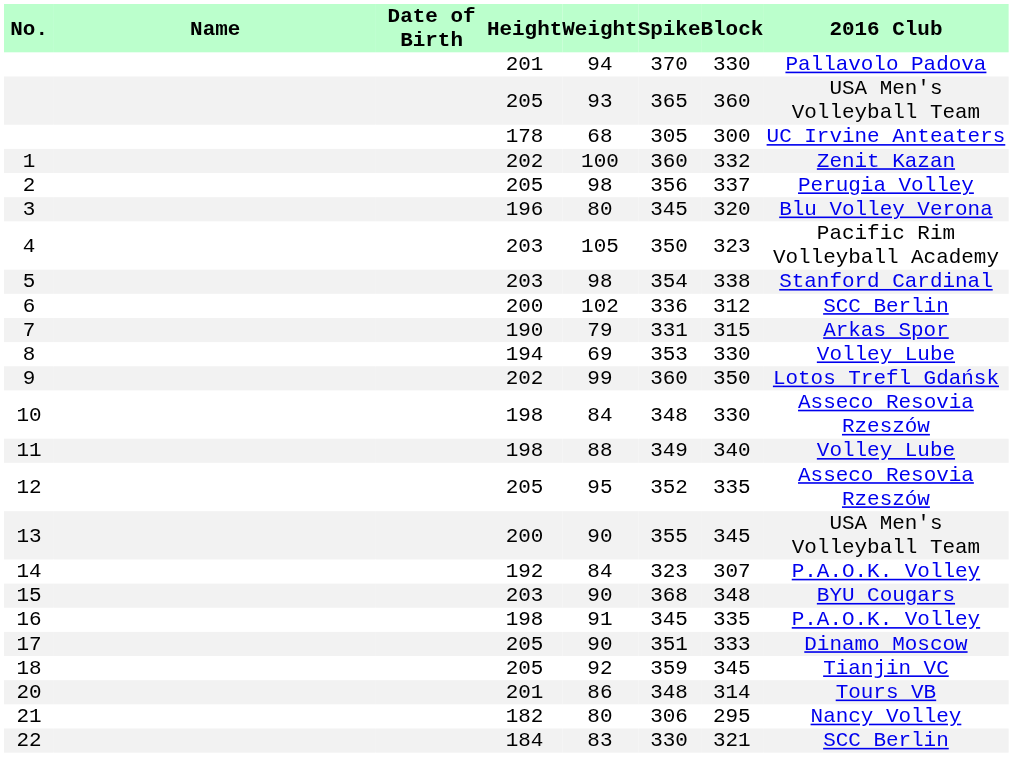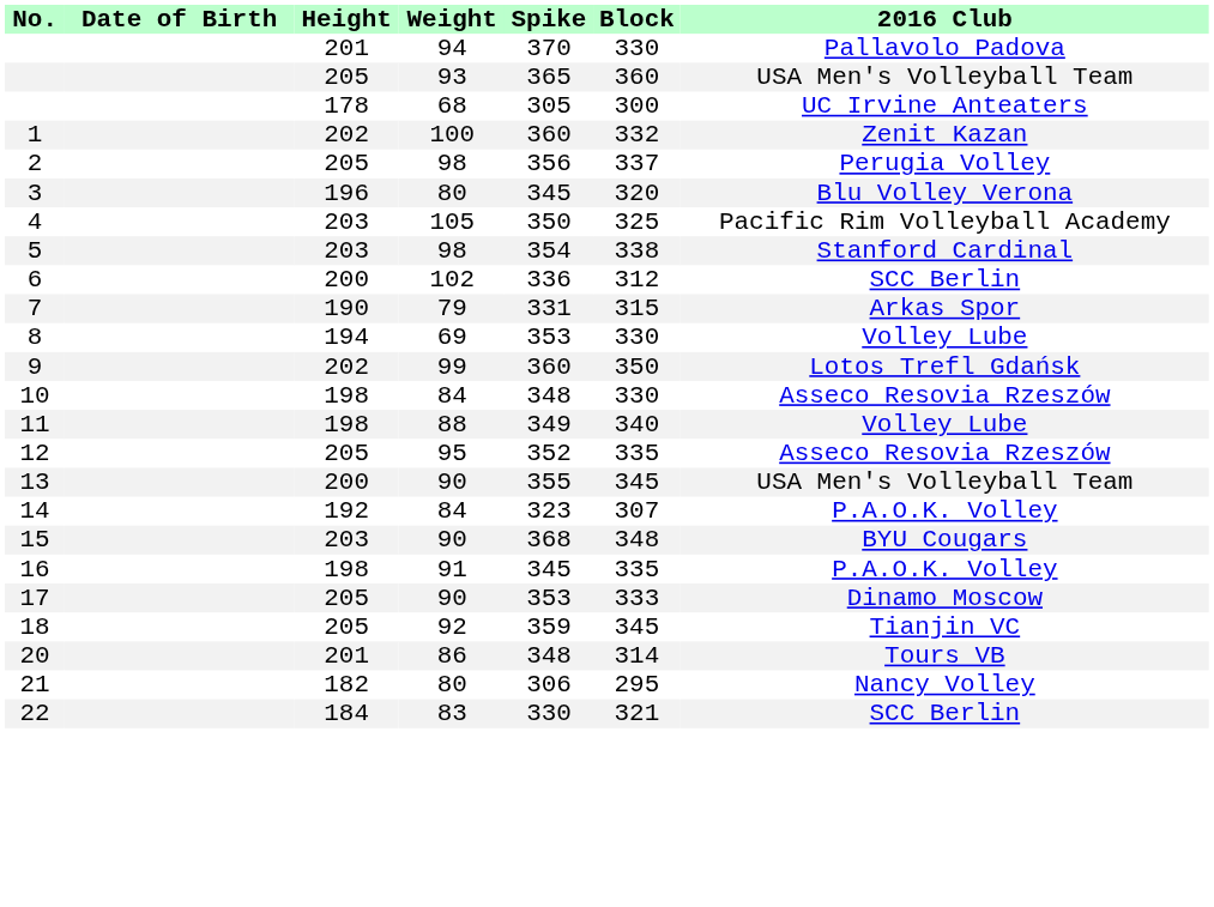 <table style="text-align:center; border:none;" cellpadding=0 cellspacing=0 width=100%>
 <tr style="background: #bbffcc;">
 <th width="5%">No.</th>
-<th width=200px>Name</th>
 <th>Date of Birth</th>
 <th>Height</th>
 <th>Weight</th>
 <th>Spike</th>
 <th>Block</th>
 <th>2016 Club</th>
 </tr>
 <tr>
-<td></td>
 <td></td>
 <td></td>
 <td>201</td>
 <td>94</td>
 <td>370</td>
 <td>330</td>
 <td><a href='#'>Pallavolo Padova</a></td>
 </tr>
 <tr bgcolor="#f2f2f2">
 <td></td>
 <td></td>
-<td></td>
 <td>205</td>
 <td>93</td>
 <td>365</td>
 <td>360</td>
 <td>USA Men's Volleyball Team</td>
 </tr>
 <tr>
-<td></td>
 <td></td>
 <td></td>
 <td>178</td>
 <td>68</td>
 <td>305</td>
 <td>300</td>
 <td><a href='#'>UC Irvine Anteaters</a></td>
 </tr>
 <tr bgcolor="#f2f2f2">
 <td>1</td>
 <td></td>
-<td></td>
 <td>202</td>
 <td>100</td>
 <td>360</td>
 <td>332</td>
 <td><a href='#'>Zenit Kazan</a></td>
 </tr>
 <tr>
 <td>2</td>
-<td></td>
 <td></td>
 <td>205</td>
 <td>98</td>
 <td>356</td>
 <td>337</td>
 <td><a href='#'>Perugia Volley</a></td>
 </tr>
 <tr bgcolor="#f2f2f2">
 <td>3</td>
 <td></td>
-<td></td>
 <td>196</td>
 <td>80</td>
 <td>345</td>
 <td>320</td>
 <td><a href='#'>Blu Volley Verona</a></td>
 </tr>
 <tr>
 <td>4</td>
 <td></td>
-<td></td>
 <td>203</td>
 <td>105</td>
 <td>350</td>
-<td>323</td>
+<td>325</td>
 <td>Pacific Rim Volleyball Academy</td>
 </tr>
 <tr bgcolor="#f2f2f2">
 <td>5</td>
-<td></td>
 <td></td>
 <td>203</td>
 <td>98</td>
 <td>354</td>
 <td>338</td>
 <td><a href='#'>Stanford Cardinal</a></td>
 </tr>
 <tr>
 <td>6</td>
 <td></td>
-<td></td>
 <td>200</td>
 <td>102</td>
 <td>336</td>
 <td>312</td>
 <td><a href='#'>SCC Berlin</a></td>
 </tr>
 <tr bgcolor="#f2f2f2">
 <td>7</td>
-<td></td>
 <td></td>
 <td>190</td>
 <td>79</td>
 <td>331</td>
 <td>315</td>
 <td><a href='#'>Arkas Spor</a></td>
 </tr>
 <tr>
 <td>8</td>
 <td></td>
-<td></td>
 <td>194</td>
 <td>69</td>
 <td>353</td>
 <td>330</td>
 <td><a href='#'>Volley Lube</a></td>
 </tr>
 <tr bgcolor="#f2f2f2">
 <td>9</td>
-<td></td>
 <td></td>
 <td>202</td>
 <td>99</td>
 <td>360</td>
 <td>350</td>
 <td><a href='#'>Lotos Trefl Gdańsk</a></td>
 </tr>
 <tr>
 <td>10</td>
 <td></td>
-<td></td>
 <td>198</td>
 <td>84</td>
 <td>348</td>
 <td>330</td>
 <td><a href='#'>Asseco Resovia Rzeszów</a></td>
 </tr>
 <tr bgcolor="#f2f2f2">
 <td>11</td>
-<td></td>
 <td></td>
 <td>198</td>
 <td>88</td>
 <td>349</td>
 <td>340</td>
 <td><a href='#'>Volley Lube</a></td>
 </tr>
 <tr>
 <td>12</td>
 <td></td>
-<td></td>
 <td>205</td>
 <td>95</td>
 <td>352</td>
 <td>335</td>
 <td><a href='#'>Asseco Resovia Rzeszów</a></td>
 </tr>
 <tr bgcolor="#f2f2f2">
 <td>13</td>
-<td></td>
 <td></td>
 <td>200</td>
 <td>90</td>
 <td>355</td>
 <td>345</td>
 <td>USA Men's Volleyball Team</td>
 </tr>
 <tr>
 <td>14</td>
 <td></td>
-<td></td>
 <td>192</td>
 <td>84</td>
 <td>323</td>
 <td>307</td>
 <td><a href='#'>P.A.O.K. Volley</a></td>
 </tr>
 <tr bgcolor="#f2f2f2">
 <td>15</td>
-<td></td>
 <td></td>
 <td>203</td>
 <td>90</td>
 <td>368</td>
 <td>348</td>
 <td><a href='#'>BYU Cougars</a></td>
 </tr>
 <tr>
 <td>16</td>
 <td></td>
-<td></td>
 <td>198</td>
 <td>91</td>
 <td>345</td>
 <td>335</td>
 <td><a href='#'>P.A.O.K. Volley</a></td>
 </tr>
 <tr bgcolor="#f2f2f2">
 <td>17</td>
 <td></td>
-<td></td>
 <td>205</td>
 <td>90</td>
-<td>351</td>
+<td>353</td>
 <td>333</td>
 <td><a href='#'>Dinamo Moscow</a></td>
 </tr>
 <tr>
 <td>18</td>
-<td></td>
 <td></td>
 <td>205</td>
 <td>92</td>
 <td>359</td>
 <td>345</td>
 <td><a href='#'>Tianjin VC</a></td>
 </tr>
 <tr bgcolor="#f2f2f2">
 <td>20</td>
 <td></td>
-<td></td>
 <td>201</td>
 <td>86</td>
 <td>348</td>
 <td>314</td>
 <td><a href='#'>Tours VB</a></td>
 </tr>
 <tr>
 <td>21</td>
-<td></td>
 <td></td>
 <td>182</td>
 <td>80</td>
 <td>306</td>
 <td>295</td>
 <td><a href='#'>Nancy Volley</a></td>
 </tr>
 <tr bgcolor="#f2f2f2">
 <td>22</td>
 <td></td>
-<td></td>
 <td>184</td>
 <td>83</td>
 <td>330</td>
 <td>321</td>
 <td><a href='#'>SCC Berlin</a></td>
 </tr>
 </table>
